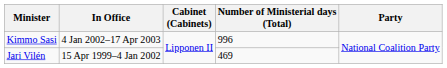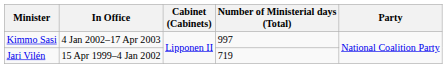 <table class="wikitable">
 <tr>
 <th>Minister</th>
 <th>In Office</th>
 <th>Cabinet<br>(Cabinets)</th>
 <th>Number of Ministerial days <br>(Total)</th>
 <th>Party</th>
 </tr>
 <tr>
 <td><a href='#'>Kimmo Sasi</a></td>
 <td>4 Jan 2002–17 Apr 2003</td>
 <td rowspan=2><a href='#'>Lipponen II</a></td>
-<td>996</td>
+<td>997</td>
 <td rowspan=2><a href='#'>National Coalition Party</a></td>
 </tr>
 <tr>
 <td><a href='#'>Jari Vilén</a></td>
 <td>15 Apr 1999–4 Jan 2002</td>
-<td>469</td>
+<td>719</td>
 </tr>
 </table>
